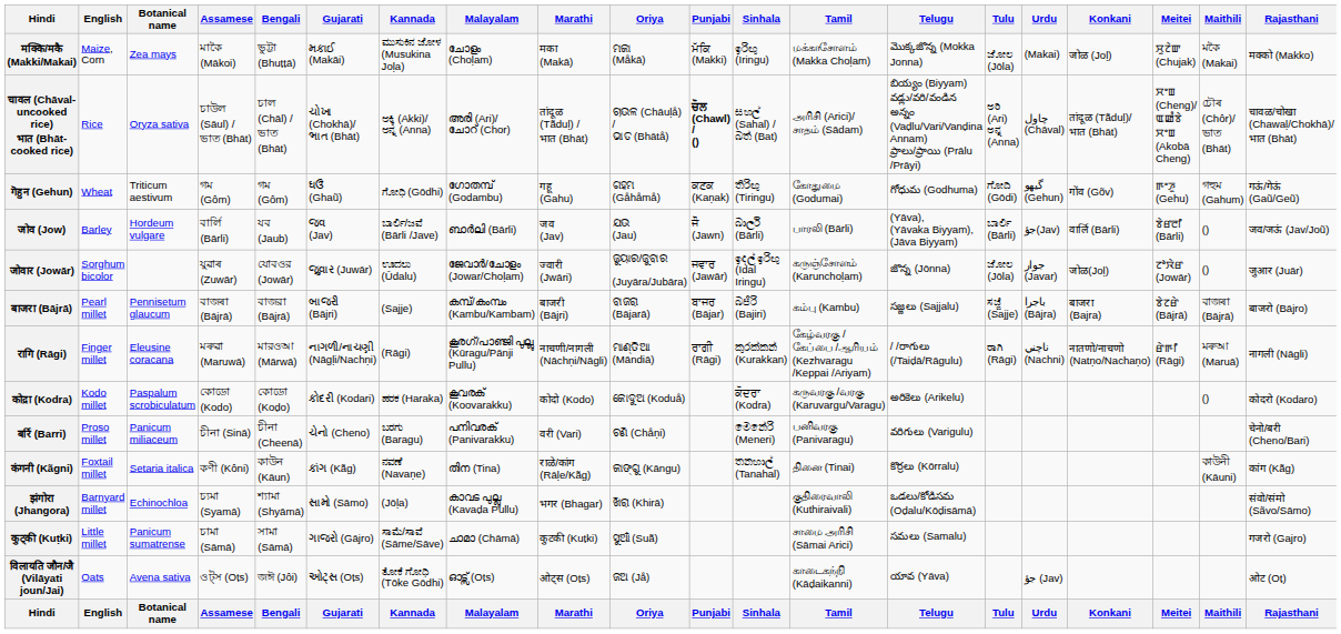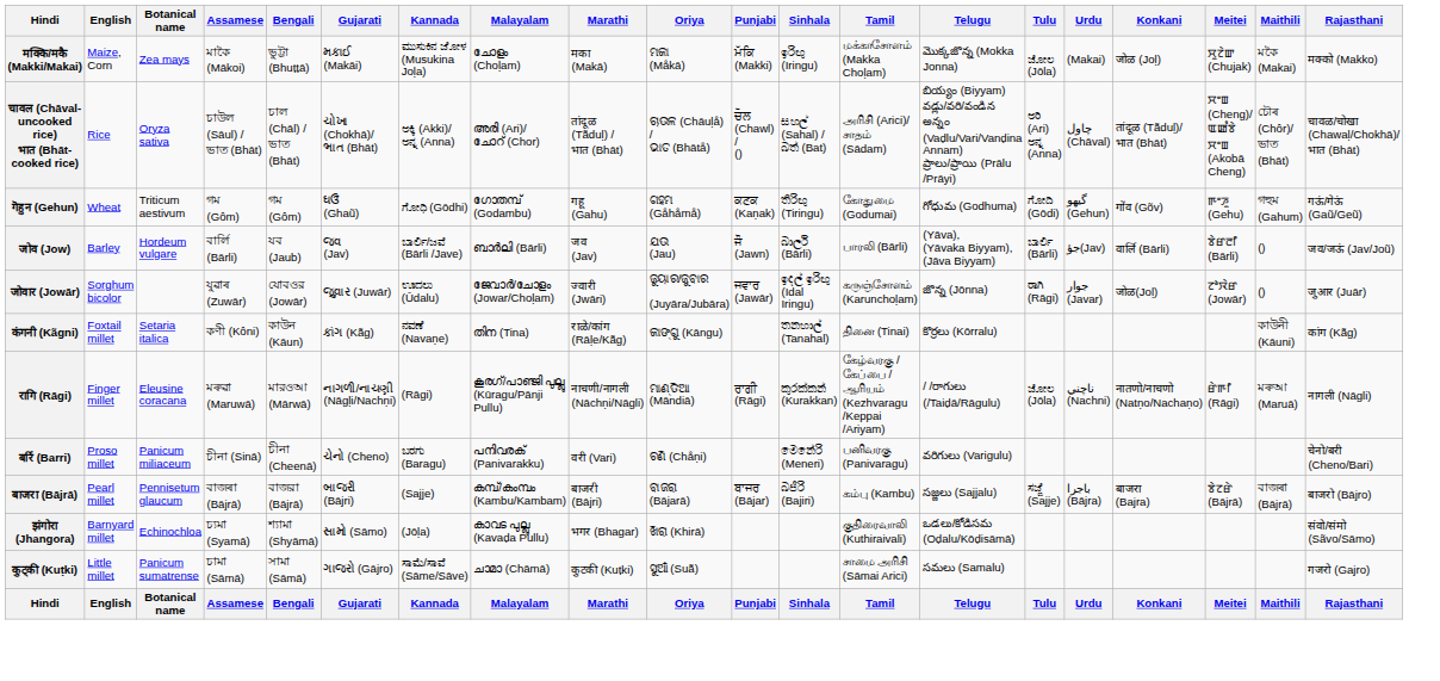 <table class="wikitable sortable">
 <tr>
 <th>Hindi</th>
 <th>English</th>
 <th>Botanical name</th>
 <th><a href='#'>Assamese</a></th>
 <th><a href='#'>Bengali</a></th>
 <th><a href='#'>Gujarati</a></th>
 <th><a href='#'>Kannada</a></th>
 <th><a href='#'>Malayalam</a></th>
 <th><a href='#'>Marathi</a></th>
 <th><a href='#'>Oriya</a></th>
 <th><a href='#'>Punjabi</a></th>
 <th><a href='#'>Sinhala</a></th>
 <th><a href='#'>Tamil</a></th>
 <th><a href='#'>Telugu</a></th>
 <th><a href='#'>Tulu</a></th>
 <th><a href='#'>Urdu</a></th>
 <th><a href='#'>Konkani</a></th>
 <th><a href='#'>Meitei</a></th>
 <th><a href='#'>Maithili</a></th>
 <th><a href='#'>Rajasthani</a></th>
 </tr>
 <tr>
 <th>मक्कि/मकै (Makki/Makai)</th>
 <td><a href='#'>Maize</a>,<br>Corn</td>
 <td><a href='#'>Zea mays</a></td>
 <td>মাকৈ<br>(Mākoi)</td>
 <td>ভুট্টা<br>(Bhuṭṭā)</td>
 <td>મકાઈ<br>(Makāi)</td>
 <td>ಮುಸುಕಿನ ಜೋಳ<br>(Musukina Joḷa)</td>
 <td>ചോളം <br>(Choḷam)</td>
 <td>मका<br>(Makā)</td>
 <td>ମକା <br>(Måkā)</td>
 <td>ਮੱਕਿ<br>(Makki)</td>
 <td>ඉරිඟු (Iringu)</td>
 <td>மக்காசோளம் (Makka Choḷam)</td>
 <td>మొక్కజొన్న (Mokka Jonna)</td>
 <td><br>ಜೋಲ (Jōla)</td>
 <td>(Makai)</td>
 <td>जोळ (Joḷ)</td>
 <td>ꯆꯨꯖꯥꯛ (Chujak)</td>
 <td>মকৈ (Makai)</td>
 <td>मक्को (Makko)</td>
 </tr>
 <tr>
 <th>चावल (Chāval-uncooked rice) <br> भात (Bhāt-cooked rice)</th>
 <td><a href='#'>Rice</a></td>
 <td><a href='#'>Oryza sativa</a></td>
 <td>চাউল (Sāul) /<br> ভাত (Bhāt)</td>
 <td>চাল (Chāl) /<br> ভাত (Bhāt)</td>
 <td>ચોખા (Chokhā)/<br> ભાત (Bhāt)</td>
 <td>ಅಕ್ಕಿ (Akki)/<br> ಅನ್ನ (Anna)</td>
 <td>അരി (Ari)/<br> ചോറ് (Chor)</td>
 <td>तांदूळ<br>(Tā̃duḷ) /<br> भात (Bhāt)</td>
 <td>ଚାଉଳ (Chāuḷå) /<br> ଭାତ (Bhātå)</td>
-<td><strong>ਚੋਲ (Chawl) /<br> ()</strong></td>
+<td>ਚੋਲ (Chawl) /<br> ()</td>
 <td>සහල් (Sahal) /<br> බත් (Bat)</td>
 <td>அரிசி (Arici)/<br> சாதம் (Sādam)</td>
 <td>బియ్యం (Biyyam)<br>వడ్లు/వరి/వండిన అన్నం (Vaḍlu/Vari/Vanḍina Annam)<br>ప్రాలు/ప్రాయి (Prālu /Prāyi)</td>
 <td>ಅರಿ (Ari) <br> ಅನ್ನ (Anna)</td>
 <td>چاول<br>(Chāval)</td>
 <td>तांदूळ (Tā̃duḷ)/<br> भात (Bhāt)</td>
 <td>ꯆꯦꯡ (Cheng)/<br> ꯑꯀꯪꯕꯥ ꯆꯦꯡ (Akobā Cheng)</td>
 <td>চৌৰ (Chôr)/<br> ভাত (Bhāt)</td>
 <td>चावळ/चोखा (Chawaḷ/Chokhā)/<br> भात (Bhāt)</td>
 </tr>
 <tr>
 <th>गॆहुन (Gehun)</th>
 <td><a href='#'>Wheat</a></td>
 <td>Triticum aestivum</td>
 <td>গম<br>(Gôm)</td>
 <td>গম<br>(Gôm)</td>
 <td>ઘઉઁ <br>(Ghaũ)</td>
 <td>ಗೋಧಿ (Gōdhi)</td>
 <td>ഗോതമ്പ് (Godambu)</td>
 <td>गहू<br>(Gahu)</td>
 <td>ଗହମ<br>(Gåhåmå)</td>
 <td>ਕਣਕ (Kaṇak)</td>
 <td>තිරිඟු (Tiringu)</td>
 <td>கோதுமை (Godumai)</td>
 <td>గోధుమ (Godhuma)</td>
 <td>ಗೋದಿ (Gōdi)</td>
 <td>گيهو<br>(Gehun)</td>
 <td>गोंव (Gõv)</td>
 <td>ꯒꯦꯍꯨ (Gehu)</td>
 <td>গহুম (Gahum)</td>
 <td>गऊं/गेऊं (Gaũ/Geũ)</td>
 </tr>
 <tr>
 <th>जोव (Jow)</th>
 <td><a href='#'>Barley</a></td>
 <td><a href='#'>Hordeum vulgare</a></td>
 <td>বাৰ্লি<br>(Bārli)</td>
 <td>যব<br>(Jaub)</td>
 <td>જવ<br>(Jav)</td>
 <td>ಬಾರ್ಲಿ/ಜವೆ (Bārli /Jave)</td>
 <td>ബാർലി (Bārli)</td>
 <td>जव<br>(Jav)</td>
 <td>ଯଉ<br>(Jau)</td>
 <td>ਜੋੰ (Jawn)</td>
 <td>බාර්ලි (Bārli)</td>
 <td>பாரலி (Bārli)</td>
 <td> (Yāva),<br>  (Yāvaka Biyyam),<br>  (Jāva Biyyam)</td>
 <td>ಬಾರ್ಲಿ (Bārli)</td>
 <td>جؤ(Jav)</td>
 <td>वार्लि (Bārli)</td>
 <td>ꯕꯥꯔꯂꯤ (Bārli)</td>
 <td>()</td>
 <td>जव/जऊं (Jav/Joũ)</td>
 </tr>
 <tr>
 <th>जोवार (Jowār)</th>
 <td><a href='#'>Sorghum bicolor</a></td>
 <td></td>
 <td>যুৱাৰ<br>(Zuwār)</td>
 <td>যোবওর (Jowār)</td>
 <td>જુવાર (Juwār)</td>
 <td>ಊದಲು (Ūdalu)</td>
 <td>ജേവാർ/ചോളം (Jowar/Choḷam)</td>
 <td>ज्वारी<br>(Jwāri)</td>
 <td>ଜୁୟାର/ଜୁବାର<br><br>(Juyāra/Jubāra)</td>
 <td>ਜਵਾਰ (Jawār)</td>
 <td>ඉදල් ඉරිඟු (Idal Iringu)</td>
 <td>கருஞ்சோளம் (Karunchoḷam)</td>
 <td>జొన్న (Jōnna)</td>
-<td>ಜೋಲ (Jōla)</td>
+<td>ರಾಗಿ (Rāgi)</td>
 <td>جوار<br>(Javar)</td>
 <td>जोळ(Joḷ)</td>
 <td>ꯖꯣꯋꯥꯔ (Jowār)</td>
 <td>()</td>
 <td>जुआर (Juār)</td>
 </tr>
 <tr>
-<th>बाजरा (Bājrā)</th>
-<td><a href='#'>Pearl millet</a></td>
-<td><a href='#'>Pennisetum glaucum</a></td>
-<td>বাজৰা (Bājrā)</td>
-<td>বাজরা (Bājrā)</td>
-<td>બાજરી<br>(Bājri)</td>
-<td> (Sajje)</td>
-<td>കമ്പ്/കംമ്പം (Kambu/Kambam)</td>
-<td>बाजरी<br>(Bājri)</td>
-<td>ବାଜରା<br>(Bājarā)</td>
-<td>ਬਾਜਰ (Bājar)</td>
-<td>බජිරි (Bajiri)</td>
-<td>கம்பு (Kambu)</td>
-<td>సజ్జలు (Sajjalu)</td>
-<td>ಸಜ್ಜೆ (Sajje)</td>
-<td>باجرا<br>(Bājra)</td>
-<td>बाजरा<br>(Bajra)</td>
-<td>ꯕꯥꯖꯔꯥ (Bājrā)</td>
-<td>বাজৰা (Bājrā)</td>
-<td>बाजरो (Bājro)</td>
+<th>कंगनी (Kãgni)</th>
+<td><a href='#'>Foxtail millet</a></td>
+<td><a href='#'>Setaria italica</a></td>
+<td>কণী (Kôni)</td>
+<td>কাউন (Kāun)</td>
+<td>કાંગ (Kā̃g)</td>
+<td>ನವಣೆ (Navaṇe)</td>
+<td>തിന (Tina)</td>
+<td>राळे/कांग (Rāḷe/Kā̃g)</td>
+<td>କାଙ୍ଗୁ (Kāngu)</td>
+<td></td>
+<td>තනහාල් (Tanahal)</td>
+<td>தினை (Tinai)</td>
+<td>కొర్రలు (Kōrralu)</td>
+<td></td>
+<td></td>
+<td></td>
+<td></td>
+<td>কাউনী (Kāuni)</td>
+<td>कांग (Kā̃g)</td>
 </tr>
 <tr>
 <th>रागि (Rāgi)</th>
 <td><a href='#'>Finger millet</a></td>
 <td><a href='#'>Eleusine coracana</a></td>
 <td>মৰুৱা (Maruwā)</td>
 <td>মারওআ (Mārwā)</td>
 <td>નાગળી/નાચણી<br>(Nāgḷi/Nachṇi)</td>
 <td> (Rāgi)</td>
 <td>കൂരഗ്/പാഞ്ജി പുല്ലു (Kūragu/Pānji Pullu)</td>
 <td>नाचणी/नागली<br>(Nāchṇi/Nāgli)</td>
 <td>ମାଣ୍ଡିଆ<br>(Māndiā)</td>
 <td>ਰਾਗੀ (Rāgi)</td>
 <td>කුරක්කන් (Kurakkan)</td>
 <td>கேழ்வரகு / கேப்பை /ஆரியம் (Kezhvaragu /Keppai /Ariyam)</td>
 <td>/ /రాగులు<br>(/Taiḍā/Rāgulu)</td>
-<td>ರಾಗಿ (Rāgi)</td>
+<td>ಜೋಲ (Jōla)</td>
 <td>ناچني<br>(Nachni)</td>
 <td>नातणो/नाचणो (Natṇo/Nachaṇo)</td>
 <td>ꯔꯥꯒꯤ (Rāgi)</td>
 <td>মৰুআ (Maruā)</td>
 <td>नागली (Nāgli)</td>
-</tr>
-<tr>
-<th>कोद्रा (Kodra)</th>
-<td><a href='#'>Kodo millet</a></td>
-<td><a href='#'>Paspalum scrobiculatum</a></td>
-<td>কোডো (Kodo)</td>
-<td>কোডো (Koḍo)</td>
-<td>કોદરી (Kodari)</td>
-<td>ಹರಕ (Haraka)</td>
-<td>കൂവരക് (Koovarakku)</td>
-<td>कोदो (Kodo)</td>
-<td>କୋଦୁଅ (Koduå)</td>
-<td></td>
-<td>ਕੋਦਰਾ (Kodra)</td>
-<td>கருவரகு /வரகு (Karuvargu/Varagu)</td>
-<td>అరికెలు (Arikelu)</td>
-<td></td>
-<td></td>
-<td></td>
-<td></td>
-<td>()</td>
-<td>कोदरो (Kodaro)</td>
 </tr>
 <tr>
 <th>बर्रि (Barri)</th>
 <td><a href='#'>Proso millet</a></td>
 <td><a href='#'>Panicum miliaceum</a></td>
 <td>চীনা (Sinā)</td>
 <td>চীনা (Cheenā)</td>
 <td>ચેનો (Cheno)</td>
 <td>ಬರಗು (Baragu)</td>
 <td>പനിവരക് (Panivarakku)</td>
 <td>वरी (Vari)</td>
 <td>ଚଣି (Chåṇi)</td>
 <td></td>
 <td>මෙනේරි (Meneri)</td>
 <td>பனிவரகு (Panivaragu)</td>
 <td>వరిగులు (Varigulu)</td>
 <td></td>
 <td></td>
 <td></td>
 <td></td>
 <td></td>
 <td>चेनो/बरी (Cheno/Bari)</td>
 </tr>
 <tr>
-<th>कंगनी (Kãgni)</th>
-<td><a href='#'>Foxtail millet</a></td>
-<td><a href='#'>Setaria italica</a></td>
-<td>কণী (Kôni)</td>
-<td>কাউন (Kāun)</td>
-<td>કાંગ (Kā̃g)</td>
-<td>ನವಣೆ (Navaṇe)</td>
-<td>തിന (Tina)</td>
-<td>राळे/कांग (Rāḷe/Kā̃g)</td>
-<td>କାଙ୍ଗୁ (Kāngu)</td>
-<td></td>
-<td>තනහාල් (Tanahal)</td>
-<td>தினை (Tinai)</td>
-<td>కొర్రలు (Kōrralu)</td>
-<td></td>
-<td></td>
-<td></td>
-<td></td>
-<td>কাউনী (Kāuni)</td>
-<td>कांग (Kā̃g)</td>
+<th>बाजरा (Bājrā)</th>
+<td><a href='#'>Pearl millet</a></td>
+<td><a href='#'>Pennisetum glaucum</a></td>
+<td>বাজৰা (Bājrā)</td>
+<td>বাজরা (Bājrā)</td>
+<td>બાજરી<br>(Bājri)</td>
+<td> (Sajje)</td>
+<td>കമ്പ്/കംമ്പം (Kambu/Kambam)</td>
+<td>बाजरी<br>(Bājri)</td>
+<td>ବାଜରା<br>(Bājarā)</td>
+<td>ਬਾਜਰ (Bājar)</td>
+<td>බජිරි (Bajiri)</td>
+<td>கம்பு (Kambu)</td>
+<td>సజ్జలు (Sajjalu)</td>
+<td>ಸಜ್ಜೆ (Sajje)</td>
+<td>باجرا<br>(Bājra)</td>
+<td>बाजरा<br>(Bajra)</td>
+<td>ꯕꯥꯖꯔꯥ (Bājrā)</td>
+<td>বাজৰা (Bājrā)</td>
+<td>बाजरो (Bājro)</td>
 </tr>
 <tr>
 <th>झंगोरा (Jhangora)</th>
 <td><a href='#'>Barnyard millet</a></td>
 <td><a href='#'>Echinochloa</a></td>
 <td>চ্যমা (Syamā)</td>
 <td>শ্যামা (Shyāmā)</td>
 <td>સામો (Sāmo)</td>
 <td> (Jōḷa)</td>
 <td>കാവട പുല്ലു (Kavaḍa Pullu)</td>
 <td>भगर (Bhagar)</td>
 <td>ଖିରା (Khirā)</td>
 <td></td>
 <td></td>
 <td>குதிரைவாலி (Kuthiraivali)</td>
 <td>ఒడలు/కోడిసమ (Oḍalu/Kōḍisāmā)</td>
 <td></td>
 <td></td>
 <td></td>
 <td></td>
 <td></td>
 <td>संवो/संमो (Sãvo/Sāmo)</td>
 </tr>
 <tr>
 <th>कुट्की (Kuṭki)</th>
 <td><a href='#'>Little millet</a></td>
 <td><a href='#'>Panicum sumatrense</a></td>
 <td>চামা (Sāmā)</td>
 <td>সামা (Sāmā)</td>
 <td>ગાજરો (Gājro)</td>
 <td>ಸಾಮೆ/ಸಾವೆ (Sāme/Sāve)</td>
 <td>ചാമാ (Chāmā)</td>
 <td>कुटकी (Kuṭki)</td>
 <td>ସୁଆଁ (Suā̃)</td>
 <td></td>
 <td></td>
 <td>சாமை அரிசி (Sāmai Arici)</td>
 <td>సమలు (Samalu)</td>
 <td></td>
 <td></td>
 <td></td>
 <td></td>
 <td></td>
 <td>गजरो (Gajro)</td>
 </tr>
 <tr>
-<th>विलायति जौन/जै (Vilāyati joun/Jai)</th>
-<td><a href='#'>Oats</a></td>
-<td><a href='#'>Avena sativa</a></td>
-<td>ওট্স (Oṭs)</td>
-<td>জঈ (Jôi)</td>
-<td>ઓટ્સ (Oṭs)</td>
-<td>ತೋಕೆ ಗೋಧಿ (Tōke Gōdhi)</td>
-<td>ഓട്സ് (Oṭs)</td>
-<td>ओट्स (Oṭs)</td>
-<td>ଜଅ (Jå)</td>
-<td></td>
-<td></td>
-<td>காடைகந்நி (Kāḍaikanni)</td>
-<td>యావ (Yāva)</td>
-<td></td>
-<td>جؤ (Jav)</td>
-<td></td>
-<td></td>
-<td></td>
-<td>ओट (Oṭ)</td>
-</tr>
-<tr>
 <th>Hindi</th>
 <th>English</th>
 <th>Botanical name</th>
 <th><a href='#'>Assamese</a></th>
 <th><a href='#'>Bengali</a></th>
 <th><a href='#'>Gujarati</a></th>
 <th><a href='#'>Kannada</a></th>
 <th><a href='#'>Malayalam</a></th>
 <th><a href='#'>Marathi</a></th>
 <th><a href='#'>Oriya</a></th>
 <th><a href='#'>Punjabi</a></th>
 <th><a href='#'>Sinhala</a></th>
 <th><a href='#'>Tamil</a></th>
 <th><a href='#'>Telugu</a></th>
 <th><a href='#'>Tulu</a></th>
 <th><a href='#'>Urdu</a></th>
 <th><a href='#'>Konkani</a></th>
 <th><a href='#'>Meitei</a></th>
 <th><a href='#'>Maithili</a></th>
 <th><a href='#'>Rajasthani</a></th>
 </tr>
 </table>
